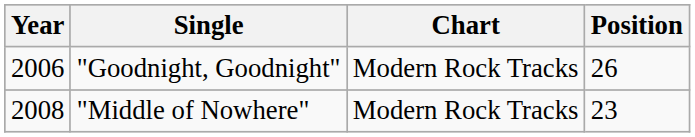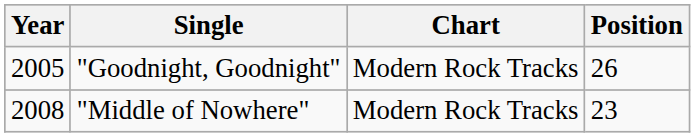 <table class="wikitable">
 <tr>
 <th>Year</th>
 <th>Single</th>
 <th>Chart</th>
 <th>Position</th>
 </tr>
 <tr>
-<td>2006</td>
+<td>2005</td>
 <td>"Goodnight, Goodnight"</td>
 <td>Modern Rock Tracks</td>
 <td>26</td>
 </tr>
 <tr>
 <td>2008</td>
 <td>"Middle of Nowhere"</td>
 <td>Modern Rock Tracks</td>
 <td>23</td>
 </tr>
 </table>
